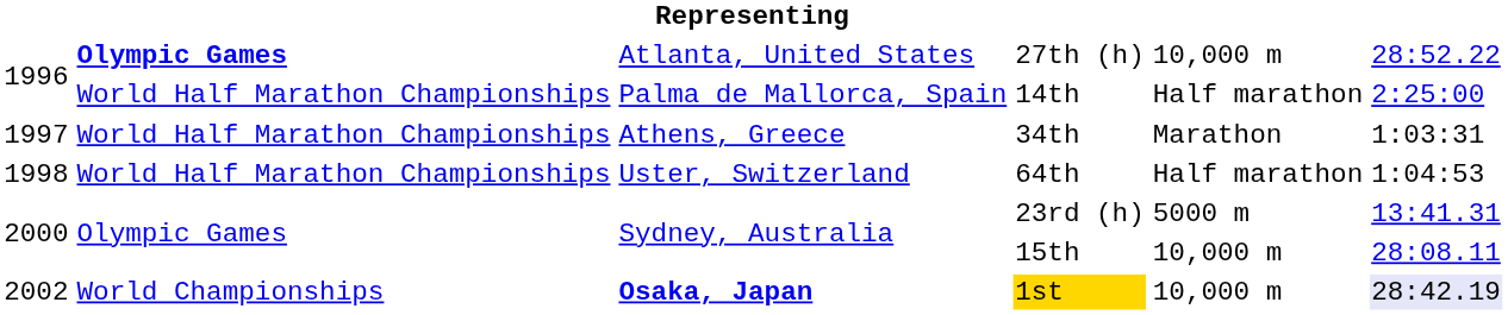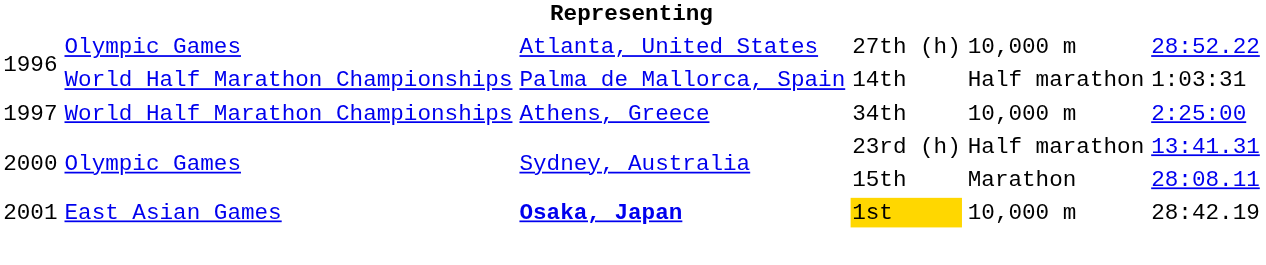 <table>
 <tr>
 <th colspan="6">Representing </th>
 </tr>
 <tr>
 <td rowspan=2>1996</td>
-<td><strong><a href='#'>Olympic Games</a></strong></td>
+<td><a href='#'>Olympic Games</a></td>
 <td><a href='#'>Atlanta, United States</a></td>
 <td>27th (h)</td>
 <td>10,000 m</td>
 <td><a href='#'>28:52.22</a></td>
 </tr>
 <tr>
 <td><a href='#'>World Half Marathon Championships</a></td>
 <td><a href='#'>Palma de Mallorca, Spain</a></td>
 <td>14th</td>
 <td>Half marathon</td>
-<td><a href='#'>2:25:00</a></td>
+<td>1:03:31</td>
 </tr>
 <tr>
 <td>1997</td>
 <td><a href='#'>World Half Marathon Championships</a></td>
 <td><a href='#'>Athens, Greece</a></td>
 <td>34th</td>
-<td>Marathon</td>
-<td>1:03:31</td>
-</tr>
-<tr>
-<td>1998</td>
-<td><a href='#'>World Half Marathon Championships</a></td>
-<td><a href='#'>Uster, Switzerland</a></td>
-<td>64th</td>
-<td>Half marathon</td>
-<td>1:04:53</td>
+<td>10,000 m</td>
+<td><a href='#'>2:25:00</a></td>
 </tr>
 <tr>
 <td rowspan=2>2000</td>
 <td rowspan=2><a href='#'>Olympic Games</a></td>
 <td rowspan=2><a href='#'>Sydney, Australia</a></td>
 <td>23rd (h)</td>
-<td>5000 m</td>
+<td>Half marathon</td>
 <td><a href='#'>13:41.31</a></td>
 </tr>
 <tr>
 <td>15th</td>
-<td>10,000 m</td>
+<td>Marathon</td>
 <td><a href='#'>28:08.11</a></td>
 </tr>
 <tr>
-<td>2002</td>
-<td><a href='#'>World Championships</a></td>
+<td>2001</td>
+<td><a href='#'>East Asian Games</a></td>
 <td><strong><a href='#'>Osaka, Japan</a></strong></td>
 <td bgcolor=gold>1st</td>
 <td>10,000 m</td>
-<td style="background: lavender;">28:42.19</td>
+<td>28:42.19</td>
 </tr>
 </table>
